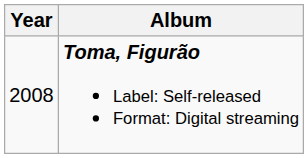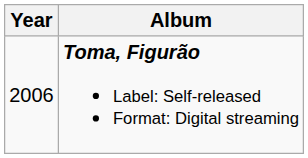 <table class="wikitable">
 <tr>
 <th>Year</th>
 <th>Album</th>
 </tr>
 <tr>
-<td>2008</td>
+<td>2006</td>
 <td><strong><em>Toma, Figurão</em></strong><br><ul><li><small>Label: Self-released</small></li><li><small>Format: Digital streaming</small></li></ul></td>
 </tr>
 </table>
